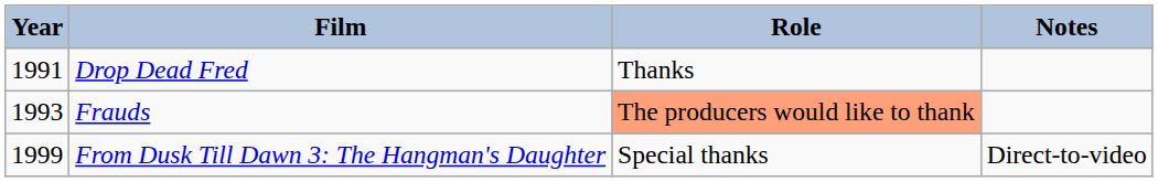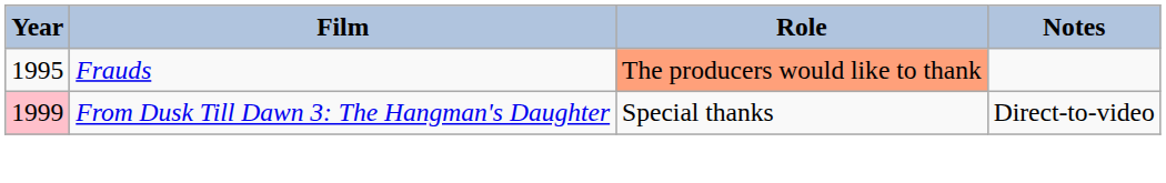 <table class="wikitable" style="font-size:95%;">
 <tr>
 <th style="background:#B0C4DE;">Year</th>
 <th style="background:#B0C4DE;">Film</th>
 <th style="background:#B0C4DE;">Role</th>
 <th style="background:#B0C4DE;">Notes</th>
 </tr>
 <tr>
-<td>1991</td>
-<td><em><a href='#'>Drop Dead Fred</a></em></td>
-<td>Thanks</td>
-<td></td>
-</tr>
-<tr>
-<td>1993</td>
+<td>1995</td>
 <td><em><a href='#'>Frauds</a></em></td>
 <td style="background: lightsalmon;">The producers would like to thank</td>
 <td></td>
 </tr>
 <tr>
-<td>1999</td>
+<td style="background: pink;">1999</td>
 <td><em><a href='#'>From Dusk Till Dawn 3: The Hangman's Daughter</a></em></td>
 <td>Special thanks</td>
 <td>Direct-to-video</td>
 </tr>
 </table>
